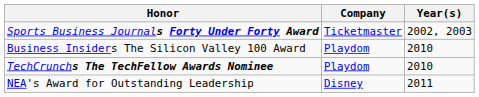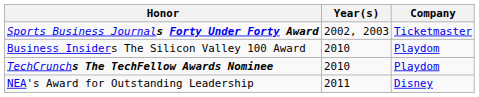 <table class="wikitable">
 <tr>
 <th>Honor</th>
+<th>Year(s)</th>
 <th>Company</th>
-<th>Year(s)</th>
 </tr>
 <tr>
 <td><em><a href='#'>Sports Business Journal</a><strong>s <a href='#'>Forty Under Forty</a> Award</td>
+<td>2002, 2003</td>
 <td><a href='#'>Ticketmaster</a></td>
-<td>2002, 2003</td>
 </tr>
 <tr>
 <td></em><a href='#'>Business Insider</a></strong>s The Silicon Valley 100 Award</td>
+<td>2010</td>
 <td><a href='#'>Playdom</a></td>
-<td>2010</td>
 </tr>
 <tr>
 <td><em><a href='#'>TechCrunch</a><strong>s The TechFellow Awards Nominee</td>
+<td>2010</td>
 <td><a href='#'>Playdom</a></td>
-<td>2010</td>
 </tr>
 <tr>
 <td><a href='#'>NEA</a>'s Award for Outstanding Leadership</td>
+<td>2011</td>
 <td><a href='#'>Disney</a></td>
-<td>2011</td>
 </tr>
 </table>
